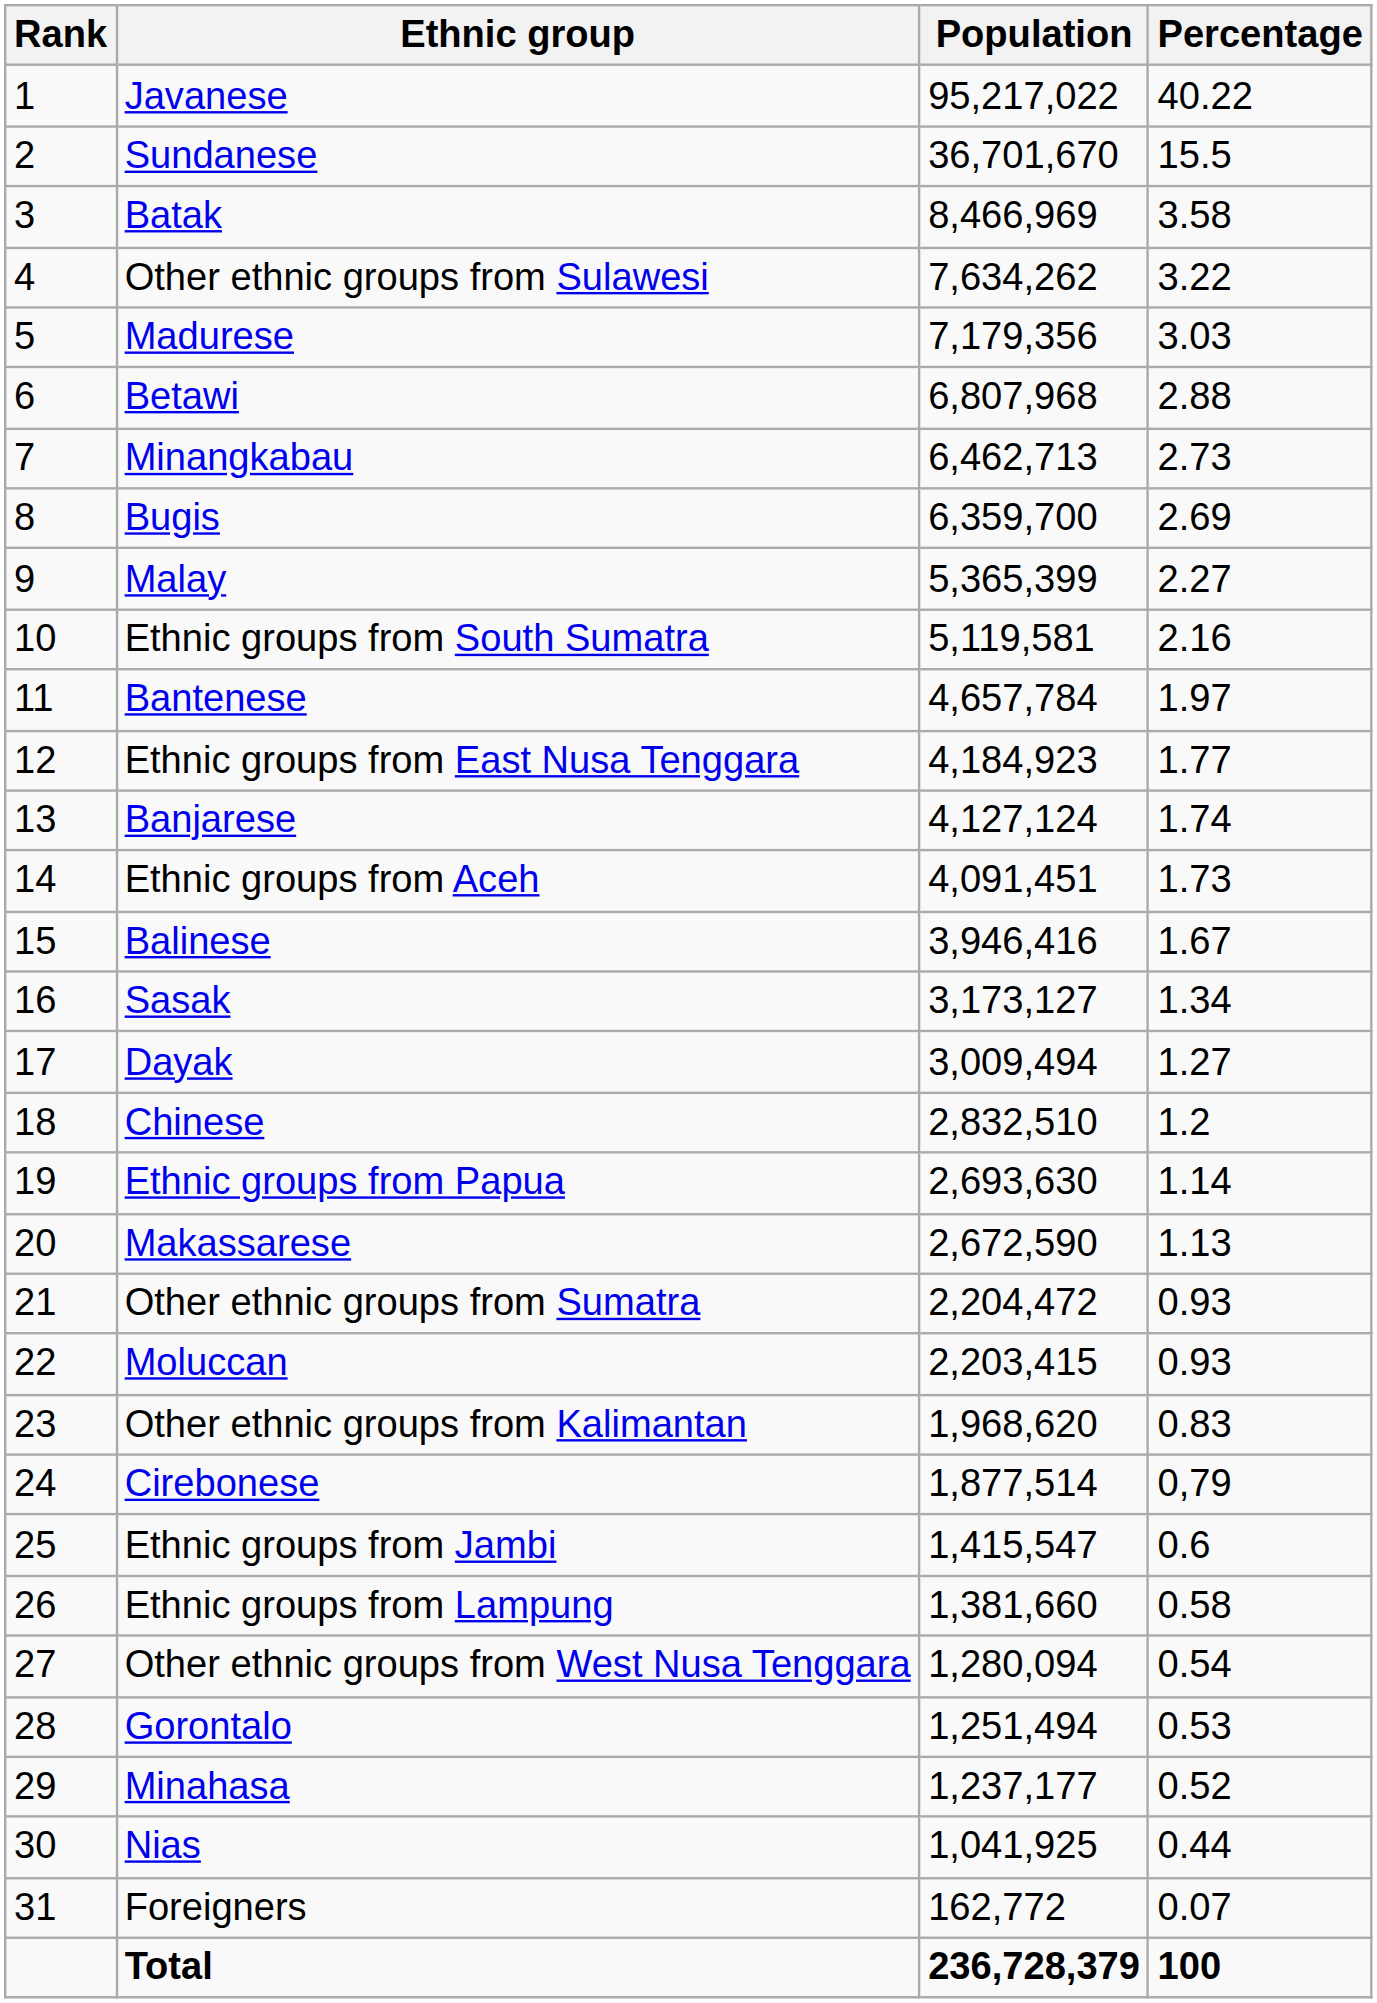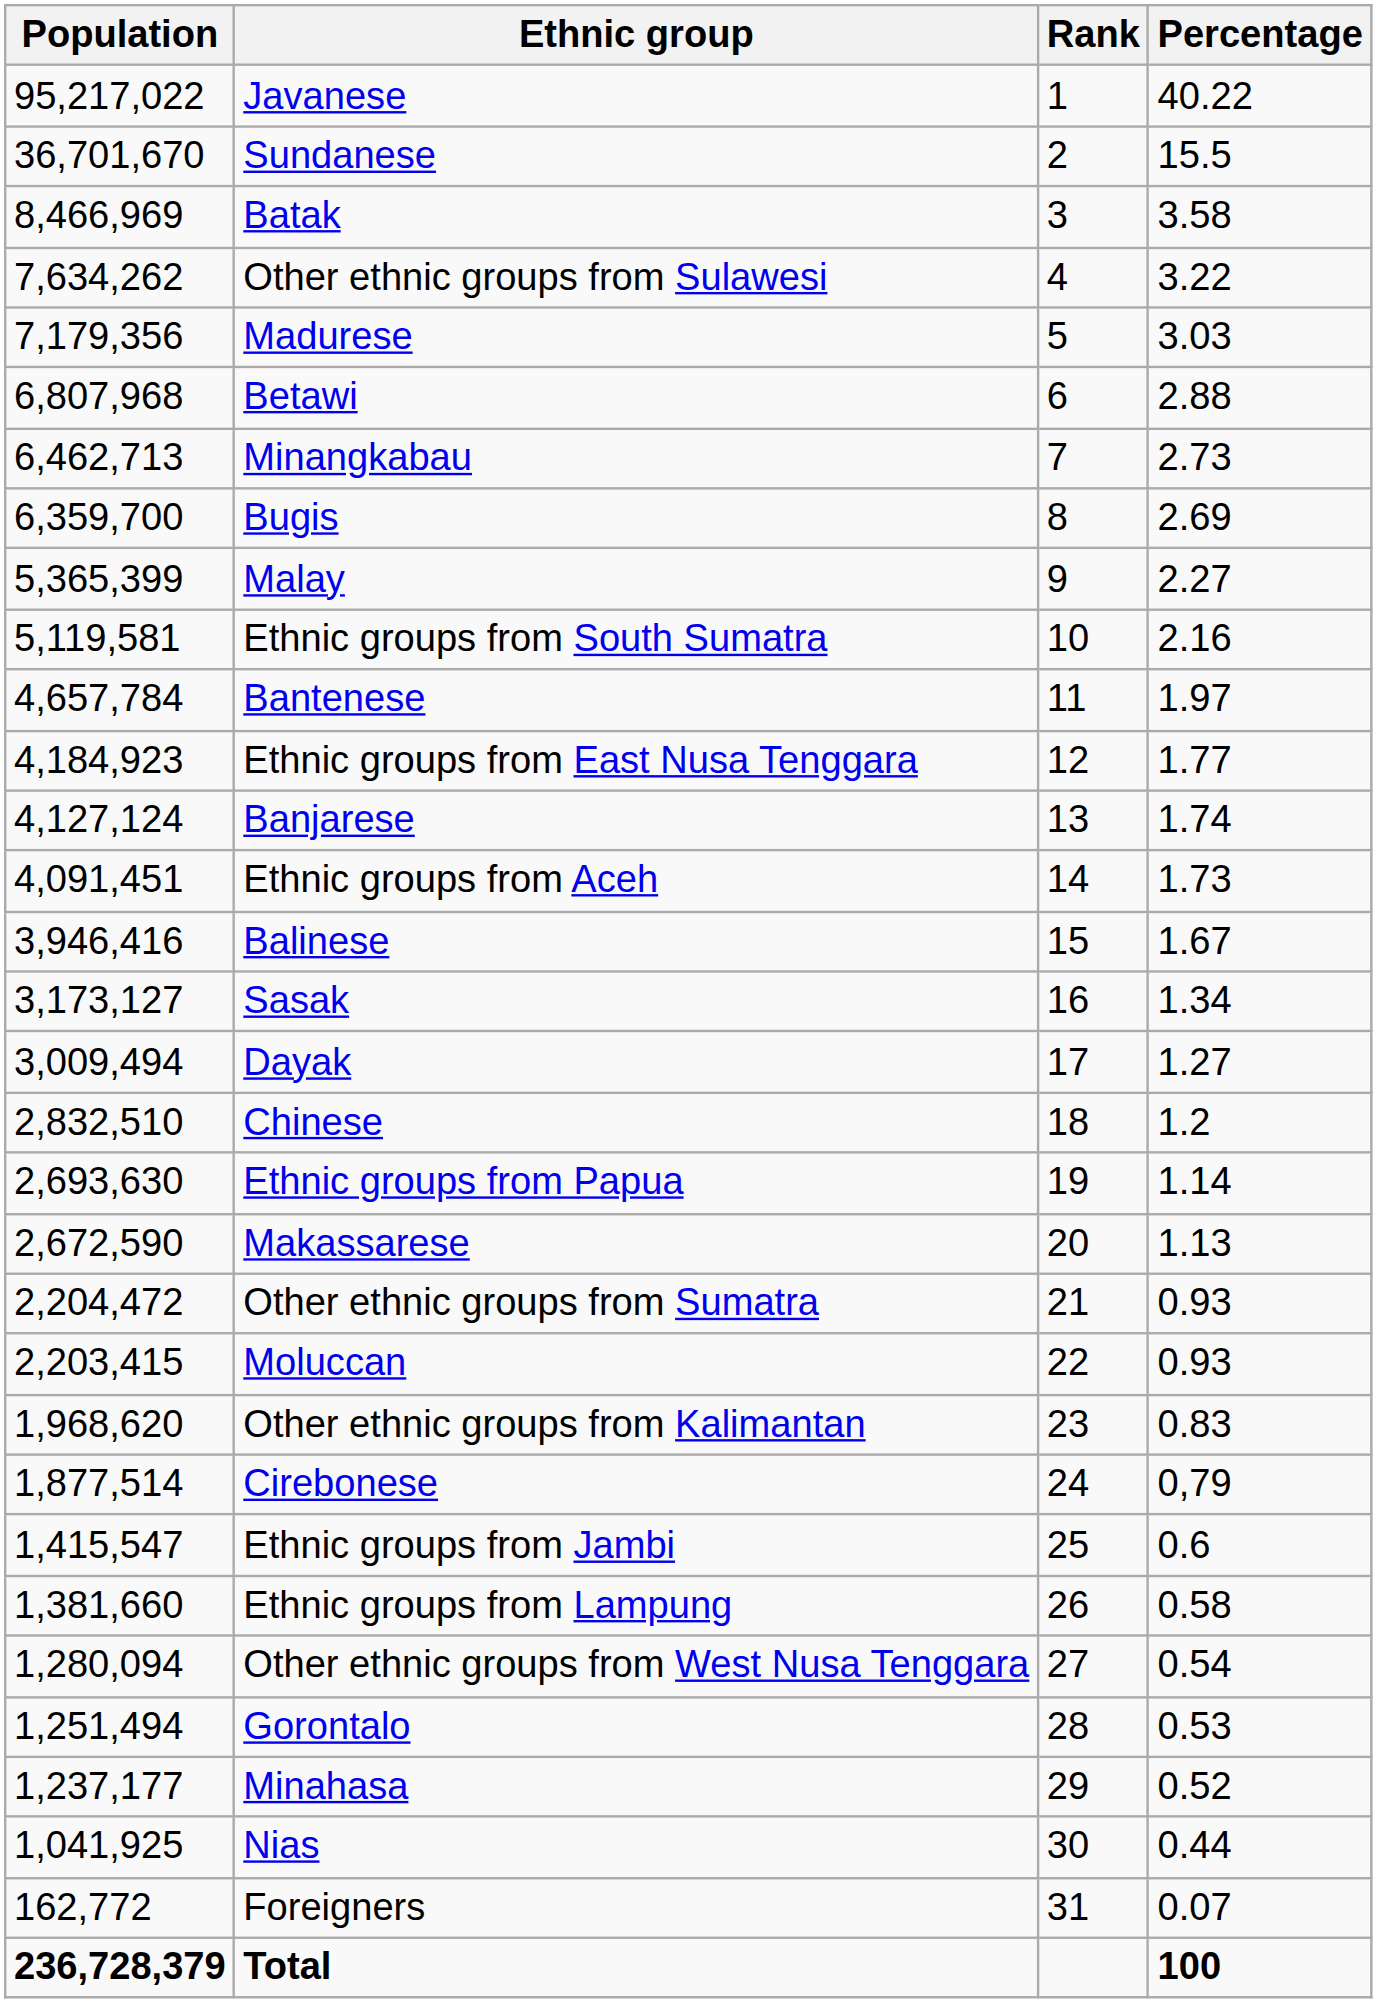 <table class="wikitable sortable mw-collapsible">
 <tr>
+<th><strong>Population</strong></th>
+<th><strong>Ethnic group</strong></th>
 <th><strong>Rank</strong></th>
-<th><strong>Ethnic group</strong></th>
-<th><strong>Population</strong></th>
 <th><strong>Percentage</strong></th>
 </tr>
 <tr>
+<td>95,217,022</td>
+<td><a href='#'>Javanese</a></td>
 <td>1</td>
-<td><a href='#'>Javanese</a></td>
-<td>95,217,022</td>
 <td>40.22</td>
 </tr>
 <tr>
+<td>36,701,670</td>
+<td><a href='#'>Sundanese</a></td>
 <td>2</td>
-<td><a href='#'>Sundanese</a></td>
-<td>36,701,670</td>
 <td>15.5</td>
 </tr>
 <tr>
+<td>8,466,969</td>
+<td><a href='#'>Batak</a></td>
 <td>3</td>
-<td><a href='#'>Batak</a></td>
-<td>8,466,969</td>
 <td>3.58</td>
 </tr>
 <tr>
+<td>7,634,262</td>
+<td>Other ethnic groups from <a href='#'>Sulawesi</a></td>
 <td>4</td>
-<td>Other ethnic groups from <a href='#'>Sulawesi</a></td>
-<td>7,634,262</td>
 <td>3.22</td>
 </tr>
 <tr>
+<td>7,179,356</td>
+<td><a href='#'>Madurese</a></td>
 <td>5</td>
-<td><a href='#'>Madurese</a></td>
-<td>7,179,356</td>
 <td>3.03</td>
 </tr>
 <tr>
+<td>6,807,968</td>
+<td><a href='#'>Betawi</a></td>
 <td>6</td>
-<td><a href='#'>Betawi</a></td>
-<td>6,807,968</td>
 <td>2.88</td>
 </tr>
 <tr>
+<td>6,462,713</td>
+<td><a href='#'>Minangkabau</a></td>
 <td>7</td>
-<td><a href='#'>Minangkabau</a></td>
-<td>6,462,713</td>
 <td>2.73</td>
 </tr>
 <tr>
+<td>6,359,700</td>
+<td><a href='#'>Bugis</a></td>
 <td>8</td>
-<td><a href='#'>Bugis</a></td>
-<td>6,359,700</td>
 <td>2.69</td>
 </tr>
 <tr>
+<td>5,365,399</td>
+<td><a href='#'>Malay</a></td>
 <td>9</td>
-<td><a href='#'>Malay</a></td>
-<td>5,365,399</td>
 <td>2.27</td>
 </tr>
 <tr>
+<td>5,119,581</td>
+<td>Ethnic groups from <a href='#'>South Sumatra</a></td>
 <td>10</td>
-<td>Ethnic groups from <a href='#'>South Sumatra</a></td>
-<td>5,119,581</td>
 <td>2.16</td>
 </tr>
 <tr>
+<td>4,657,784</td>
+<td><a href='#'>Bantenese</a></td>
 <td>11</td>
-<td><a href='#'>Bantenese</a></td>
-<td>4,657,784</td>
 <td>1.97</td>
 </tr>
 <tr>
+<td>4,184,923</td>
+<td>Ethnic groups from <a href='#'>East Nusa Tenggara</a></td>
 <td>12</td>
-<td>Ethnic groups from <a href='#'>East Nusa Tenggara</a></td>
-<td>4,184,923</td>
 <td>1.77</td>
 </tr>
 <tr>
+<td>4,127,124</td>
+<td><a href='#'>Banjarese</a></td>
 <td>13</td>
-<td><a href='#'>Banjarese</a></td>
-<td>4,127,124</td>
 <td>1.74</td>
 </tr>
 <tr>
+<td>4,091,451</td>
+<td>Ethnic groups from <a href='#'>Aceh</a></td>
 <td>14</td>
-<td>Ethnic groups from <a href='#'>Aceh</a></td>
-<td>4,091,451</td>
 <td>1.73</td>
 </tr>
 <tr>
+<td>3,946,416</td>
+<td><a href='#'>Balinese</a></td>
 <td>15</td>
-<td><a href='#'>Balinese</a></td>
-<td>3,946,416</td>
 <td>1.67</td>
 </tr>
 <tr>
+<td>3,173,127</td>
+<td><a href='#'>Sasak</a></td>
 <td>16</td>
-<td><a href='#'>Sasak</a></td>
-<td>3,173,127</td>
 <td>1.34</td>
 </tr>
 <tr>
+<td>3,009,494</td>
+<td><a href='#'>Dayak</a></td>
 <td>17</td>
-<td><a href='#'>Dayak</a></td>
-<td>3,009,494</td>
 <td>1.27</td>
 </tr>
 <tr>
+<td>2,832,510</td>
+<td><a href='#'>Chinese</a></td>
 <td>18</td>
-<td><a href='#'>Chinese</a></td>
-<td>2,832,510</td>
 <td>1.2</td>
 </tr>
 <tr>
+<td>2,693,630</td>
+<td><a href='#'>Ethnic groups from Papua</a></td>
 <td>19</td>
-<td><a href='#'>Ethnic groups from Papua</a></td>
-<td>2,693,630</td>
 <td>1.14</td>
 </tr>
 <tr>
+<td>2,672,590</td>
+<td><a href='#'>Makassarese</a></td>
 <td>20</td>
-<td><a href='#'>Makassarese</a></td>
-<td>2,672,590</td>
 <td>1.13</td>
 </tr>
 <tr>
+<td>2,204,472</td>
+<td>Other ethnic groups from <a href='#'>Sumatra</a></td>
 <td>21</td>
-<td>Other ethnic groups from <a href='#'>Sumatra</a></td>
-<td>2,204,472</td>
 <td>0.93</td>
 </tr>
 <tr>
+<td>2,203,415</td>
+<td><a href='#'>Moluccan</a></td>
 <td>22</td>
-<td><a href='#'>Moluccan</a></td>
-<td>2,203,415</td>
 <td>0.93</td>
 </tr>
 <tr>
+<td>1,968,620</td>
+<td>Other ethnic groups from <a href='#'>Kalimantan</a></td>
 <td>23</td>
-<td>Other ethnic groups from <a href='#'>Kalimantan</a></td>
-<td>1,968,620</td>
 <td>0.83</td>
 </tr>
 <tr>
+<td>1,877,514</td>
+<td><a href='#'>Cirebonese</a></td>
 <td>24</td>
-<td><a href='#'>Cirebonese</a></td>
-<td>1,877,514</td>
 <td>0,79</td>
 </tr>
 <tr>
+<td>1,415,547</td>
+<td>Ethnic groups from <a href='#'>Jambi</a></td>
 <td>25</td>
-<td>Ethnic groups from <a href='#'>Jambi</a></td>
-<td>1,415,547</td>
 <td>0.6</td>
 </tr>
 <tr>
+<td>1,381,660</td>
+<td>Ethnic groups from <a href='#'>Lampung</a></td>
 <td>26</td>
-<td>Ethnic groups from <a href='#'>Lampung</a></td>
-<td>1,381,660</td>
 <td>0.58</td>
 </tr>
 <tr>
+<td>1,280,094</td>
+<td>Other ethnic groups from <a href='#'>West Nusa Tenggara</a></td>
 <td>27</td>
-<td>Other ethnic groups from <a href='#'>West Nusa Tenggara</a></td>
-<td>1,280,094</td>
 <td>0.54</td>
 </tr>
 <tr>
+<td>1,251,494</td>
+<td><a href='#'>Gorontalo</a></td>
 <td>28</td>
-<td><a href='#'>Gorontalo</a></td>
-<td>1,251,494</td>
 <td>0.53</td>
 </tr>
 <tr>
+<td>1,237,177</td>
+<td><a href='#'>Minahasa</a></td>
 <td>29</td>
-<td><a href='#'>Minahasa</a></td>
-<td>1,237,177</td>
 <td>0.52</td>
 </tr>
 <tr>
+<td>1,041,925</td>
+<td><a href='#'>Nias</a></td>
 <td>30</td>
-<td><a href='#'>Nias</a></td>
-<td>1,041,925</td>
 <td>0.44</td>
 </tr>
 <tr>
+<td>162,772</td>
+<td>Foreigners</td>
 <td>31</td>
-<td>Foreigners</td>
-<td>162,772</td>
 <td>0.07</td>
 </tr>
 <tr>
+<td><strong>236,728,379</strong></td>
+<td><strong>Total</strong></td>
 <td></td>
-<td><strong>Total</strong></td>
-<td><strong>236,728,379</strong></td>
 <td><strong>100</strong></td>
 </tr>
 </table>
